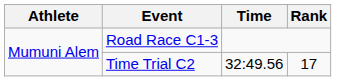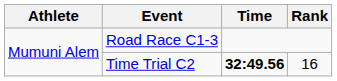 <table class=wikitable>
 <tr>
 <th>Athlete</th>
 <th>Event</th>
 <th>Time</th>
 <th>Rank</th>
 </tr>
 <tr align=center>
 <td align=left rowspan=2><a href='#'>Mumuni Alem</a></td>
 <td align=left><a href='#'>Road Race C1-3</a></td>
 <td colspan=2></td>
 </tr>
 <tr align=center>
 <td align=left><a href='#'>Time Trial C2</a></td>
-<td>32:49.56</td>
-<td>17</td>
+<td><strong>32:49.56</strong></td>
+<td>16</td>
 </tr>
 </table>
